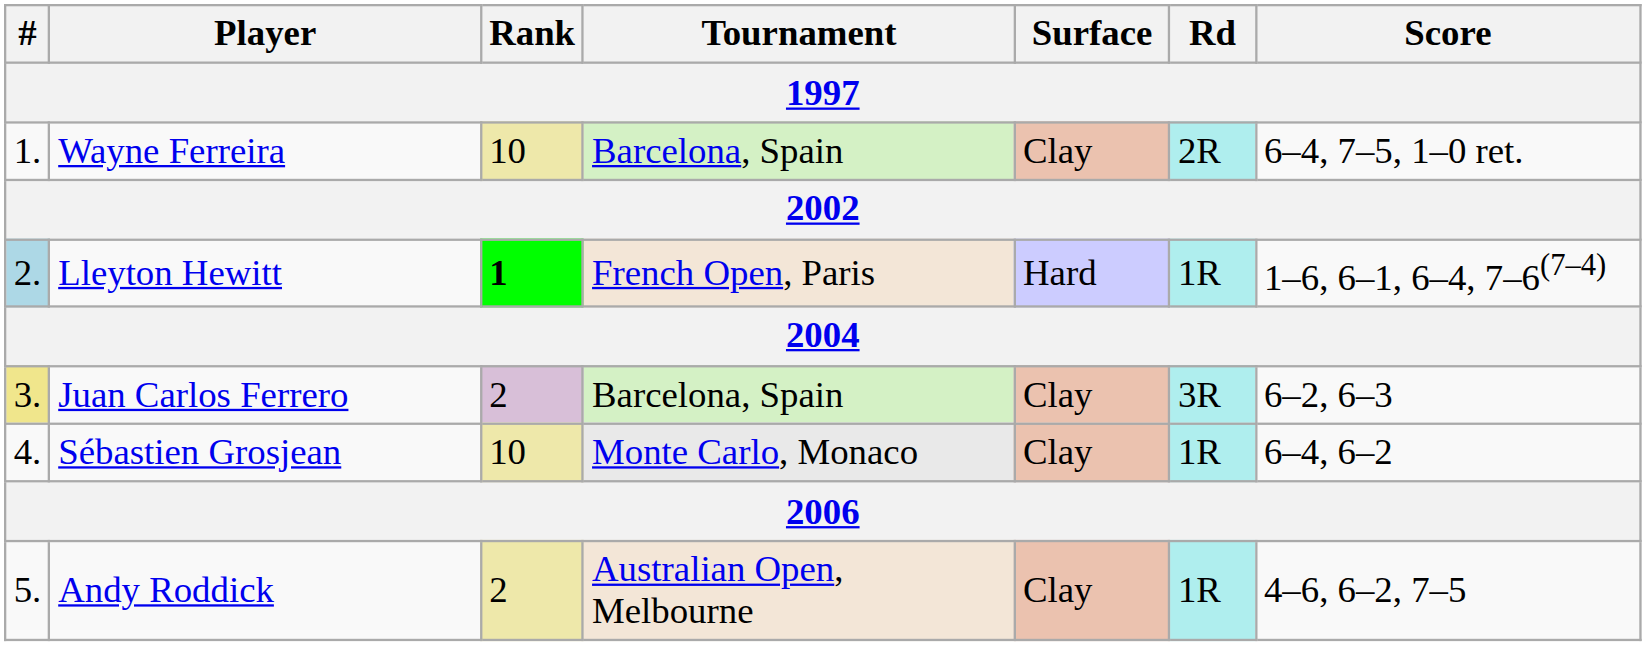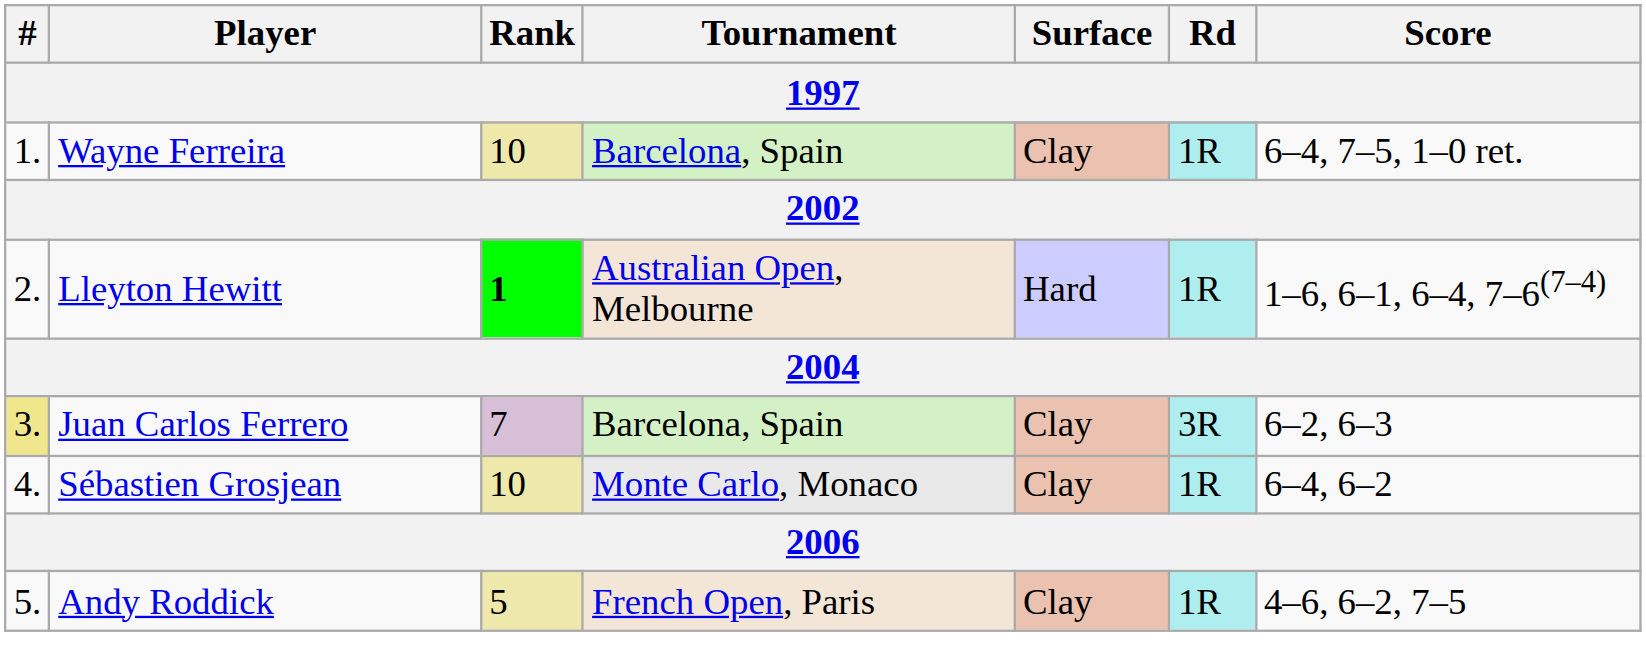 <table class="wikitable sortable">
 <tr>
 <th>#</th>
 <th style="width:180px">Player</th>
 <th style="width:30px">Rank</th>
 <th style="width:180px">Tournament</th>
 <th style="width:60px">Surface</th>
 <th style="width:30px">Rd</th>
 <th style="width:160px" class="unsortable">Score</th>
 </tr>
 <tr>
 <th colspan=7><a href='#'>1997</a></th>
 </tr>
 <tr>
 <td>1.</td>
 <td> <a href='#'>Wayne Ferreira</a></td>
 <td style="background:#eee8aa;">10</td>
 <td style="background:#d4f1c5;"><a href='#'>Barcelona</a>, Spain</td>
 <td style="background:#ebc2af;">Clay</td>
-<td style="background:#afeeee;">2R</td>
+<td style="background:#afeeee;">1R</td>
 <td>6–4, 7–5, 1–0 ret.</td>
 </tr>
 <tr>
 <th colspan=7><a href='#'>2002</a></th>
 </tr>
 <tr>
-<td style="background: lightblue;">2.</td>
+<td>2.</td>
 <td> <a href='#'>Lleyton Hewitt</a></td>
 <td style="background:lime;"><strong>1</strong></td>
-<td style="background:#f3e6d7;"><a href='#'>French Open</a>, Paris</td>
+<td style="background:#f3e6d7;"><a href='#'>Australian Open</a>, Melbourne</td>
 <td style="background:#ccf;">Hard</td>
 <td style="background:#afeeee;">1R</td>
 <td>1–6, 6–1, 6–4, 7–6<sup>(7–4)</sup></td>
 </tr>
 <tr>
 <th colspan=7><a href='#'>2004</a></th>
 </tr>
 <tr>
 <td style="background: khaki;">3.</td>
 <td> <a href='#'>Juan Carlos Ferrero</a></td>
-<td style="background:thistle;">2</td>
+<td style="background:thistle;">7</td>
 <td style="background:#d4f1c5;">Barcelona, Spain</td>
 <td style="background:#ebc2af;">Clay</td>
 <td style="background:#afeeee;">3R</td>
 <td>6–2, 6–3</td>
 </tr>
 <tr>
 <td>4.</td>
 <td> <a href='#'>Sébastien Grosjean</a></td>
 <td style="background:#eee8aa;">10</td>
 <td style="background:#e9e9e9;"><a href='#'>Monte Carlo</a>, Monaco</td>
 <td style="background:#ebc2af;">Clay</td>
 <td style="background:#afeeee;">1R</td>
 <td>6–4, 6–2</td>
 </tr>
 <tr>
 <th colspan=7><a href='#'>2006</a></th>
 </tr>
 <tr>
 <td>5.</td>
 <td> <a href='#'>Andy Roddick</a></td>
-<td style="background:#eee8aa;">2</td>
-<td style="background:#f3e6d7;"><a href='#'>Australian Open</a>, Melbourne</td>
+<td style="background:#eee8aa;">5</td>
+<td style="background:#f3e6d7;"><a href='#'>French Open</a>, Paris</td>
 <td style="background:#ebc2af;">Clay</td>
 <td style="background:#afeeee;">1R</td>
 <td>4–6, 6–2, 7–5</td>
 </tr>
 </table>
